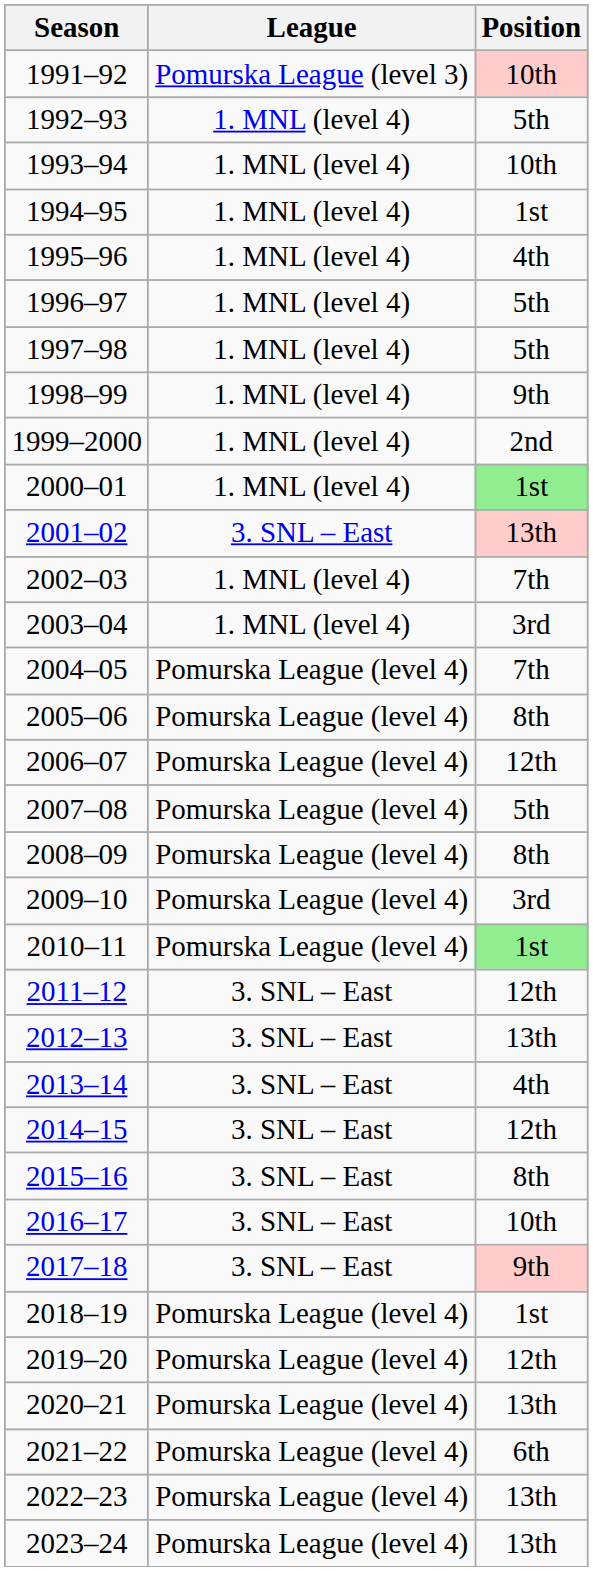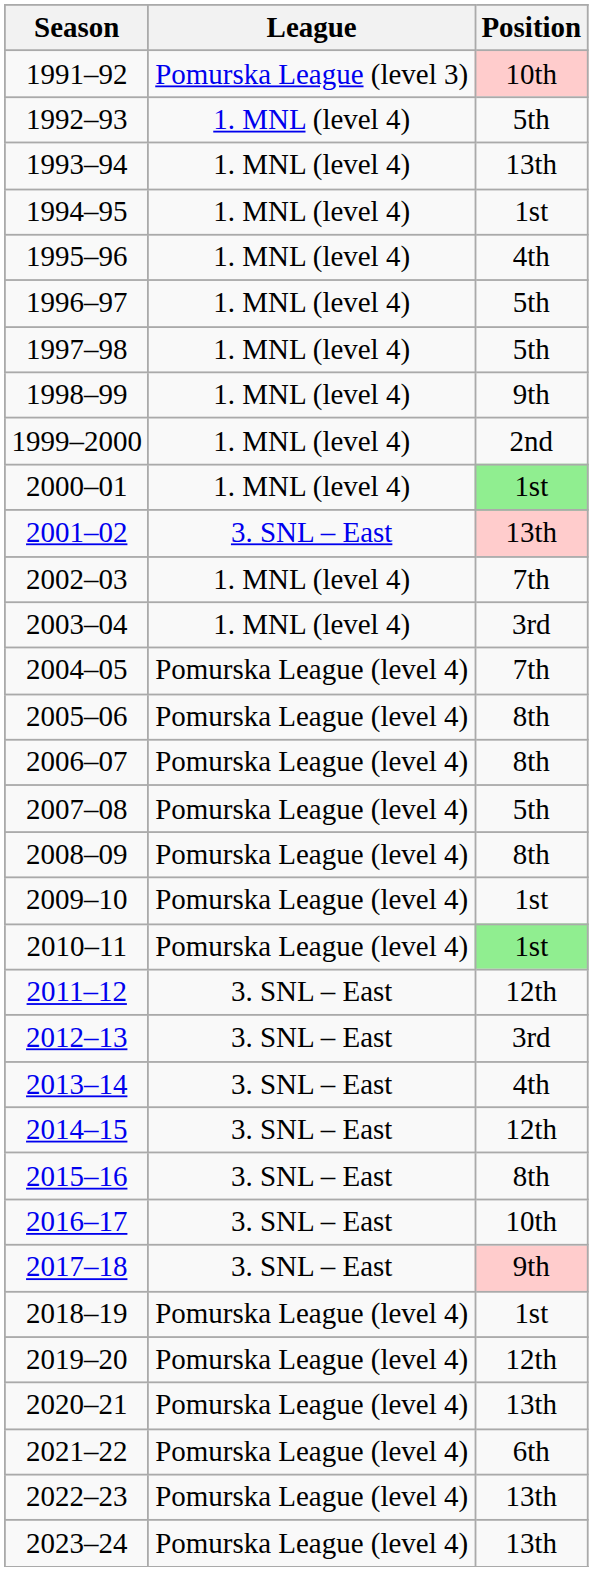 <table class="wikitable" style="text-align: center">
 <tr>
 <th>Season</th>
 <th>League</th>
 <th>Position</th>
 </tr>
 <tr>
 <td>1991–92</td>
 <td><a href='#'>Pomurska League</a> (level 3)</td>
 <td style="background: #FFCCCC;">10th</td>
 </tr>
 <tr>
 <td>1992–93</td>
 <td><a href='#'>1. MNL</a> (level 4)</td>
 <td>5th</td>
 </tr>
 <tr>
 <td>1993–94</td>
 <td>1. MNL (level 4)</td>
-<td>10th</td>
+<td>13th</td>
 </tr>
 <tr>
 <td>1994–95</td>
 <td>1. MNL (level 4)</td>
 <td>1st</td>
 </tr>
 <tr>
 <td>1995–96</td>
 <td>1. MNL (level 4)</td>
 <td>4th</td>
 </tr>
 <tr>
 <td>1996–97</td>
 <td>1. MNL (level 4)</td>
 <td>5th</td>
 </tr>
 <tr>
 <td>1997–98</td>
 <td>1. MNL (level 4)</td>
 <td>5th</td>
 </tr>
 <tr>
 <td>1998–99</td>
 <td>1. MNL (level 4)</td>
 <td>9th</td>
 </tr>
 <tr>
 <td>1999–2000</td>
 <td>1. MNL (level 4)</td>
 <td>2nd</td>
 </tr>
 <tr>
 <td>2000–01</td>
 <td>1. MNL (level 4)</td>
 <td style="background: #90EE90;">1st</td>
 </tr>
 <tr>
 <td><a href='#'>2001–02</a></td>
 <td><a href='#'>3. SNL – East</a></td>
 <td style="background: #FFCCCC;">13th</td>
 </tr>
 <tr>
 <td>2002–03</td>
 <td>1. MNL (level 4)</td>
 <td>7th</td>
 </tr>
 <tr>
 <td>2003–04</td>
 <td>1. MNL (level 4)</td>
 <td>3rd</td>
 </tr>
 <tr>
 <td>2004–05</td>
 <td>Pomurska League (level 4)</td>
 <td>7th</td>
 </tr>
 <tr>
 <td>2005–06</td>
 <td>Pomurska League (level 4)</td>
 <td>8th</td>
 </tr>
 <tr>
 <td>2006–07</td>
 <td>Pomurska League (level 4)</td>
-<td>12th</td>
+<td>8th</td>
 </tr>
 <tr>
 <td>2007–08</td>
 <td>Pomurska League (level 4)</td>
 <td>5th</td>
 </tr>
 <tr>
 <td>2008–09</td>
 <td>Pomurska League (level 4)</td>
 <td>8th</td>
 </tr>
 <tr>
 <td>2009–10</td>
 <td>Pomurska League (level 4)</td>
-<td>3rd</td>
+<td>1st</td>
 </tr>
 <tr>
 <td>2010–11</td>
 <td>Pomurska League (level 4)</td>
 <td style="background: #90EE90;">1st</td>
 </tr>
 <tr>
 <td><a href='#'>2011–12</a></td>
 <td>3. SNL – East</td>
 <td>12th</td>
 </tr>
 <tr>
 <td><a href='#'>2012–13</a></td>
 <td>3. SNL – East</td>
-<td>13th</td>
+<td>3rd</td>
 </tr>
 <tr>
 <td><a href='#'>2013–14</a></td>
 <td>3. SNL – East</td>
 <td>4th</td>
 </tr>
 <tr>
 <td><a href='#'>2014–15</a></td>
 <td>3. SNL – East</td>
 <td>12th</td>
 </tr>
 <tr>
 <td><a href='#'>2015–16</a></td>
 <td>3. SNL – East</td>
 <td>8th</td>
 </tr>
 <tr>
 <td><a href='#'>2016–17</a></td>
 <td>3. SNL – East</td>
 <td>10th</td>
 </tr>
 <tr>
 <td><a href='#'>2017–18</a></td>
 <td>3. SNL – East</td>
 <td style="background: #FFCCCC;">9th</td>
 </tr>
 <tr>
 <td>2018–19</td>
 <td>Pomurska League (level 4)</td>
 <td>1st</td>
 </tr>
 <tr>
 <td>2019–20</td>
 <td>Pomurska League (level 4)</td>
 <td>12th</td>
 </tr>
 <tr>
 <td>2020–21</td>
 <td>Pomurska League (level 4)</td>
 <td>13th</td>
 </tr>
 <tr>
 <td>2021–22</td>
 <td>Pomurska League (level 4)</td>
 <td>6th</td>
 </tr>
 <tr>
 <td>2022–23</td>
 <td>Pomurska League (level 4)</td>
 <td>13th</td>
 </tr>
 <tr>
 <td>2023–24</td>
 <td>Pomurska League (level 4)</td>
 <td>13th</td>
 </tr>
 <tr>
 </tr>
 </table>
